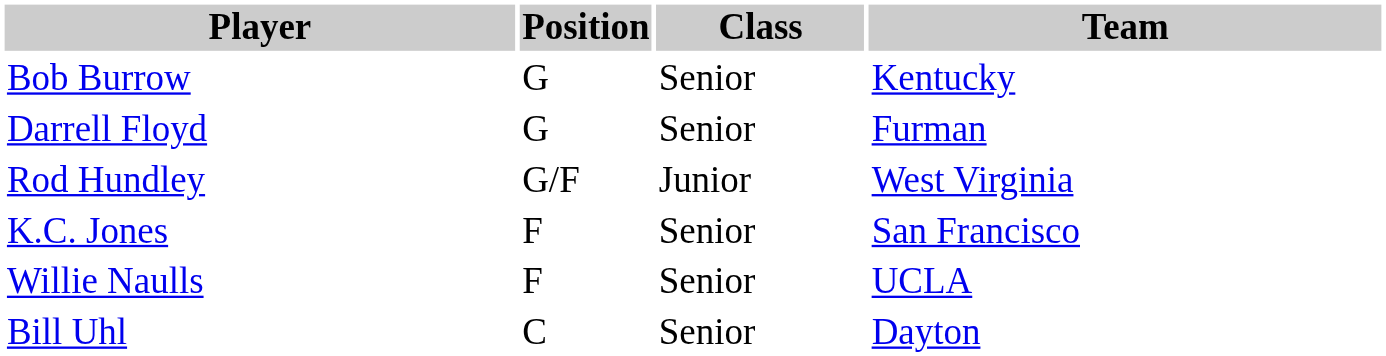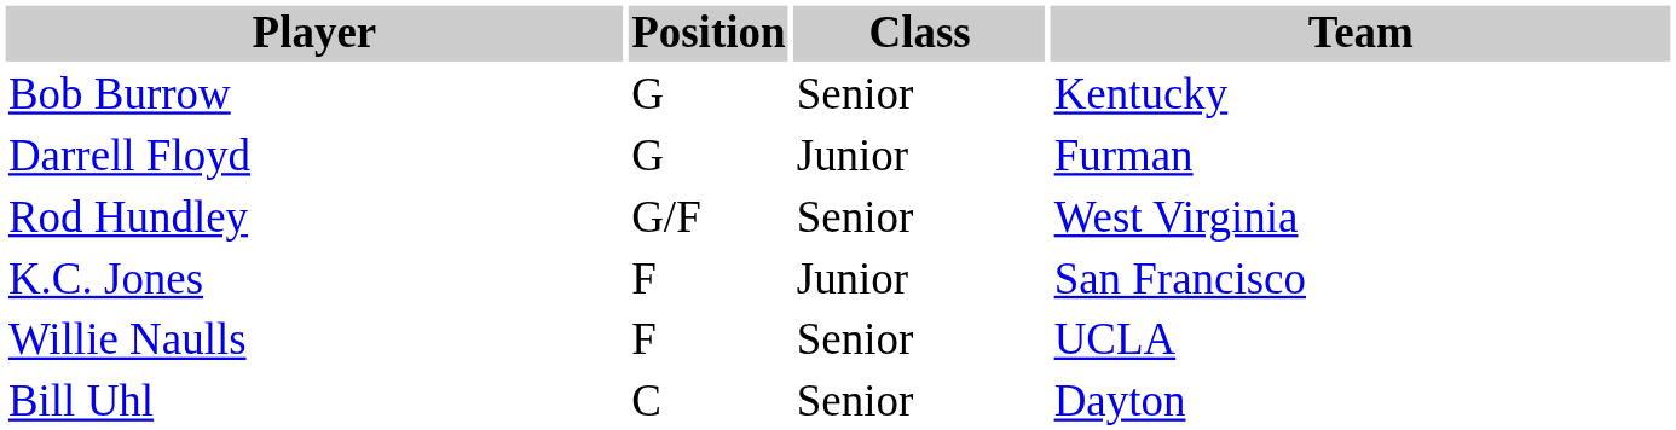 <table style="width:600px" "border:'1' 'solid' 'gray'">
 <tr>
 <th bgcolor="#CCCCCC" style="width:40%">Player</th>
 <th bgcolor="#CCCCCC" style="width:4%">Position</th>
 <th bgcolor="#CCCCCC" style="width:16%">Class</th>
 <th bgcolor="#CCCCCC" style="width:40%">Team</th>
 </tr>
 <tr>
 <td><a href='#'>Bob Burrow</a></td>
 <td>G</td>
 <td>Senior</td>
 <td><a href='#'>Kentucky</a></td>
 </tr>
 <tr>
 <td><a href='#'>Darrell Floyd</a></td>
 <td>G</td>
-<td>Senior</td>
+<td>Junior</td>
 <td><a href='#'>Furman</a></td>
 </tr>
 <tr>
 <td><a href='#'>Rod Hundley</a></td>
 <td>G/F</td>
-<td>Junior</td>
+<td>Senior</td>
 <td><a href='#'>West Virginia</a></td>
 </tr>
 <tr>
 <td><a href='#'>K.C. Jones</a></td>
 <td>F</td>
-<td>Senior</td>
+<td>Junior</td>
 <td><a href='#'>San Francisco</a></td>
 </tr>
 <tr>
 <td><a href='#'>Willie Naulls</a></td>
 <td>F</td>
 <td>Senior</td>
 <td><a href='#'>UCLA</a></td>
 </tr>
 <tr>
 <td><a href='#'>Bill Uhl</a></td>
 <td>C</td>
 <td>Senior</td>
 <td><a href='#'>Dayton</a></td>
 </tr>
 </table>
